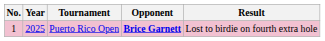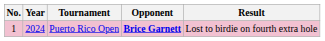 <table class="wikitable" style="font-size:95%;">
 <tr>
 <th>No.</th>
 <th>Year</th>
 <th>Tournament</th>
 <th>Opponent</th>
 <th>Result</th>
 </tr>
 <tr style="background:#F2C1D1;">
 <td align=center>1</td>
-<td><a href='#'>2025</a></td>
+<td><a href='#'>2024</a></td>
 <td><a href='#'>Puerto Rico Open</a></td>
 <td><strong> <a href='#'>Brice Garnett</a></strong></td>
 <td>Lost to birdie on fourth extra hole</td>
 </tr>
 </table>
